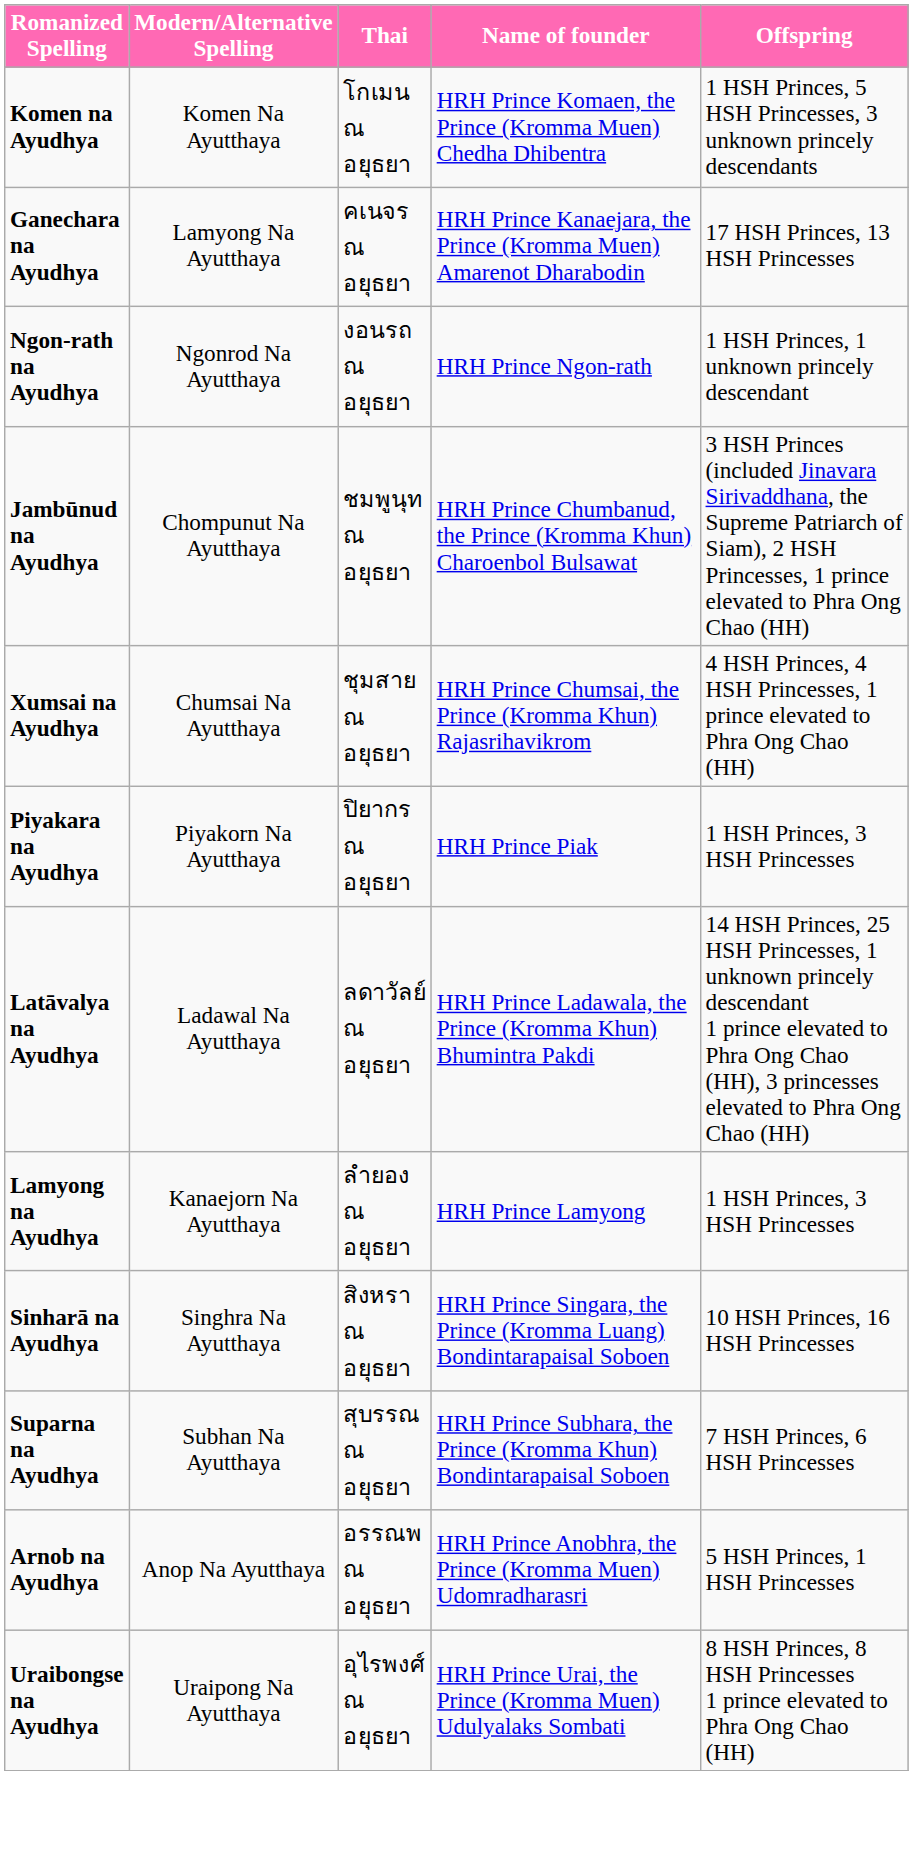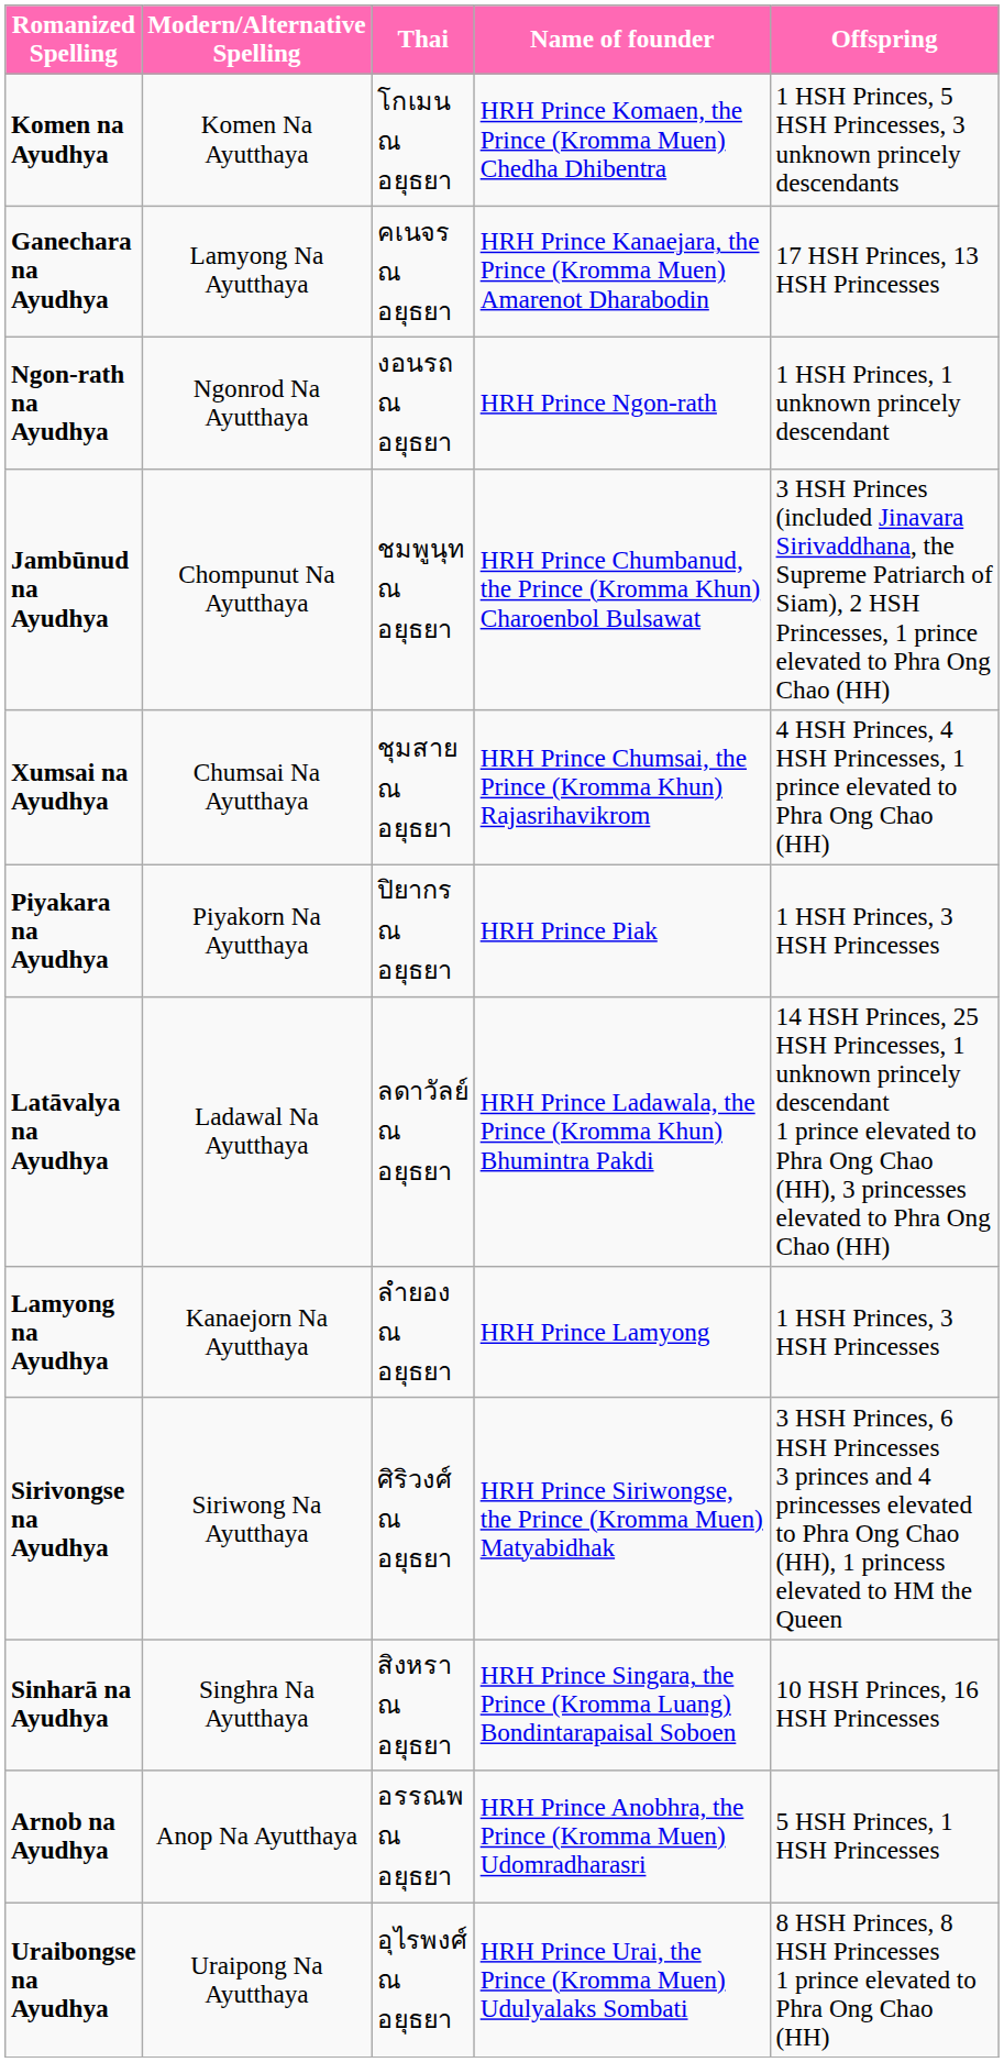 <table class="wikitable" style="width: 100%;">
 <tr>
 <th style="background: Hotpink; color: white;">Romanized Spelling</th>
 <th style="background: Hotpink; color: white;">Modern/Alternative Spelling</th>
 <th style="background: Hotpink; color: white;">Thai</th>
 <th style="background: Hotpink; color: white;">Name of founder</th>
 <th style="background: Hotpink; color: white;">Offspring</th>
 </tr>
 <tr>
 <td width = 10%><strong>Komen na Ayudhya</strong></td>
 <td width = 5% style="text-align:center;">Komen Na Ayutthaya</td>
 <td width = 10%>โกเมน ณ อยุธยา</td>
 <td width = 40%><a href='#'>HRH Prince Komaen, the Prince (Kromma Muen) Chedha Dhibentra</a></td>
 <td width = 30%>1 HSH Princes, 5 HSH Princesses, 3 unknown princely descendants</td>
 </tr>
 <tr>
 <td><strong>Ganechara na Ayudhya</strong></td>
 <td style="text-align:center;">Lamyong Na Ayutthaya</td>
 <td>คเนจร ณ อยุธยา</td>
 <td><a href='#'>HRH Prince Kanaejara, the Prince (Kromma Muen) Amarenot Dharabodin</a></td>
 <td>17 HSH Princes, 13 HSH Princesses</td>
 </tr>
 <tr>
 <td><strong>Ngon-rath na Ayudhya</strong></td>
 <td style="text-align:center;">Ngonrod Na Ayutthaya</td>
 <td>งอนรถ ณ อยุธยา</td>
 <td><a href='#'>HRH Prince Ngon-rath</a></td>
 <td>1 HSH Princes, 1 unknown princely descendant</td>
 </tr>
 <tr>
 <td><strong>Jambūnud na Ayudhya</strong></td>
 <td style="text-align:center;">Chompunut Na Ayutthaya</td>
 <td>ชมพูนุท ณ อยุธยา</td>
 <td><a href='#'>HRH Prince Chumbanud, the Prince (Kromma Khun) Charoenbol Bulsawat</a></td>
 <td>3 HSH Princes  (included <a href='#'>Jinavara Sirivaddhana</a>, the Supreme Patriarch of Siam), 2 HSH Princesses, 1 prince elevated to Phra Ong Chao (HH)</td>
 </tr>
 <tr>
 <td><strong>Xumsai na Ayudhya</strong></td>
 <td style="text-align:center;">Chumsai Na Ayutthaya</td>
 <td>ชุมสาย ณ อยุธยา</td>
 <td><a href='#'>HRH Prince Chumsai, the Prince (Kromma Khun) Rajasrihavikrom</a></td>
 <td>4 HSH Princes, 4 HSH Princesses, 1 prince elevated to Phra Ong Chao (HH)</td>
 </tr>
 <tr>
 <td><strong>Piyakara na Ayudhya</strong></td>
 <td style="text-align:center;">Piyakorn Na Ayutthaya</td>
 <td>ปิยากร ณ อยุธยา</td>
 <td><a href='#'>HRH Prince Piak</a></td>
 <td>1 HSH Princes, 3 HSH Princesses</td>
 </tr>
 <tr>
 <td><strong>Latāvalya na Ayudhya</strong></td>
 <td style="text-align:center;">Ladawal Na Ayutthaya</td>
 <td>ลดาวัลย์ ณ อยุธยา</td>
 <td><a href='#'>HRH Prince Ladawala, the Prince (Kromma Khun) Bhumintra Pakdi</a></td>
 <td>14 HSH Princes, 25 HSH Princesses, 1 unknown princely descendant <br> 1 prince elevated to Phra Ong Chao (HH), 3 princesses elevated to Phra Ong Chao (HH)</td>
 </tr>
 <tr>
 <td><strong>Lamyong na Ayudhya</strong></td>
 <td style="text-align:center;">Kanaejorn Na Ayutthaya</td>
 <td>ลำยอง ณ อยุธยา</td>
 <td><a href='#'>HRH Prince Lamyong</a></td>
 <td>1 HSH Princes, 3 HSH Princesses</td>
 </tr>
 <tr>
+<td><strong>Sirivongse na Ayudhya</strong></td>
+<td style="text-align:center;">Siriwong Na Ayutthaya</td>
+<td>ศิริวงศ์ ณ อยุธยา</td>
+<td><a href='#'>HRH Prince Siriwongse, the Prince (Kromma Muen) Matyabidhak</a></td>
+<td>3 HSH Princes, 6 HSH Princesses <br> 3 princes and 4 princesses elevated to Phra Ong Chao (HH), 1 princess elevated to HM the Queen</td>
+</tr>
+<tr>
 <td><strong>Sinharā na Ayudhya</strong></td>
 <td style="text-align:center;">Singhra Na Ayutthaya</td>
 <td>สิงหรา ณ อยุธยา</td>
 <td><a href='#'>HRH Prince Singara, the Prince (Kromma Luang) Bondintarapaisal Soboen</a></td>
 <td>10 HSH Princes, 16 HSH Princesses</td>
-</tr>
-<tr>
-<td><strong>Suparna na Ayudhya</strong></td>
-<td style="text-align:center;">Subhan Na Ayutthaya</td>
-<td>สุบรรณ ณ อยุธยา</td>
-<td><a href='#'>HRH Prince Subhara, the Prince (Kromma Khun) Bondintarapaisal Soboen</a></td>
-<td>7 HSH Princes, 6 HSH Princesses</td>
 </tr>
 <tr>
 <td><strong>Arnob na Ayudhya</strong></td>
 <td style="text-align:center;">Anop Na Ayutthaya</td>
 <td>อรรณพ ณ อยุธยา</td>
 <td><a href='#'>HRH Prince Anobhra, the Prince (Kromma Muen) Udomradharasri</a></td>
 <td>5 HSH Princes, 1 HSH Princesses</td>
 </tr>
 <tr>
 <td><strong>Uraibongse na Ayudhya</strong></td>
 <td style="text-align:center;">Uraipong Na Ayutthaya</td>
 <td>อุไรพงศ์ ณ อยุธยา</td>
 <td><a href='#'>HRH Prince Urai, the Prince (Kromma Muen) Udulyalaks Sombati</a></td>
 <td>8 HSH Princes, 8 HSH Princesses <br> 1 prince elevated to Phra Ong Chao (HH)</td>
 </tr>
 <tr>
 </tr>
 </table>
